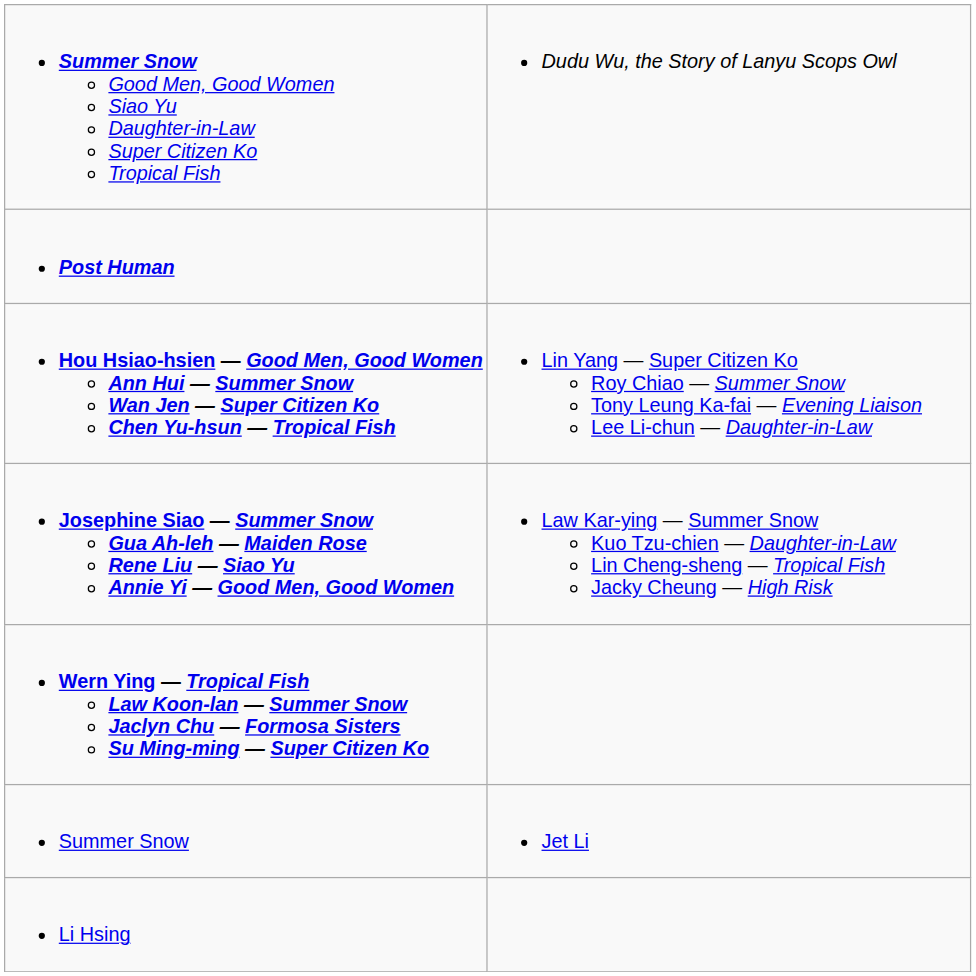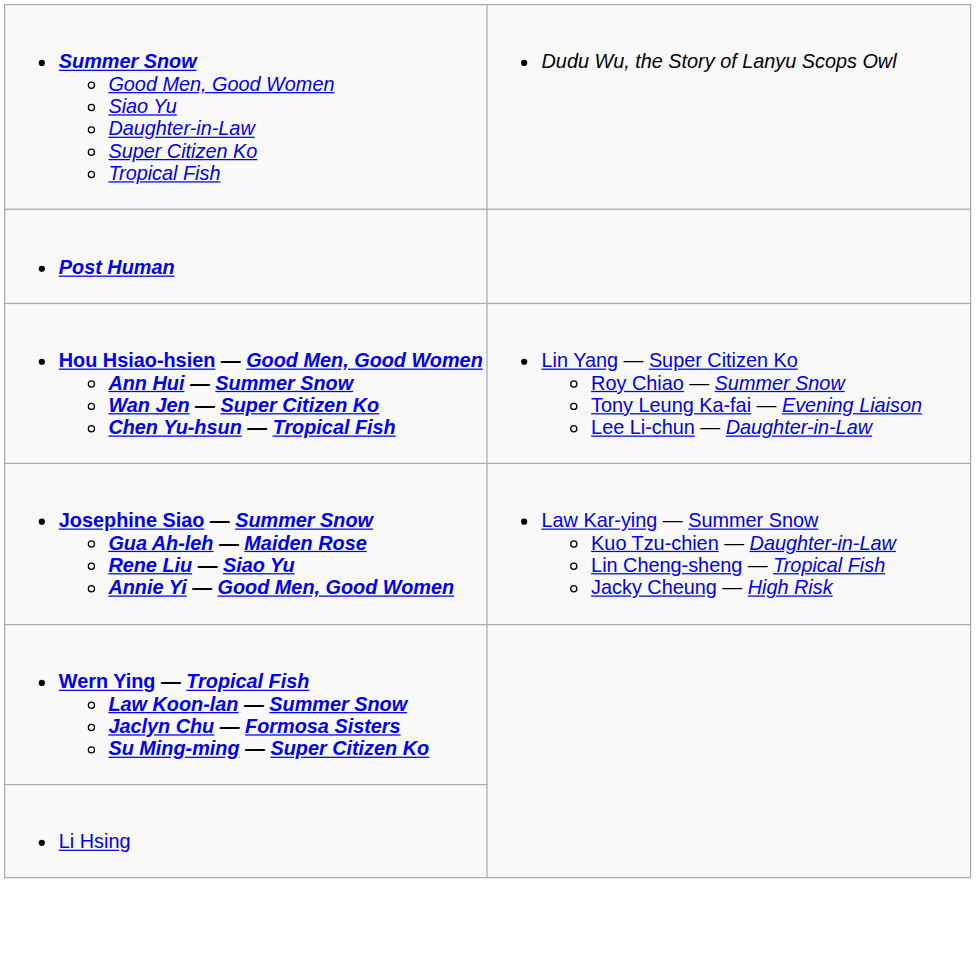 <table class=wikitable>
 <tr>
 <td valign="top" width="50%"><br><ul><li><strong><em><a href='#'>Summer Snow</a></em></strong><ul><li><em><a href='#'>Good Men, Good Women</a></em></li><li><em><a href='#'>Siao Yu</a></em></li><li><em><a href='#'>Daughter-in-Law</a></em></li><li><em><a href='#'>Super Citizen Ko</a></em></li><li><em><a href='#'>Tropical Fish</a></em></li></ul></li></ul></td>
 <td valign="top" width="50%"><br><ul><li><em>Dudu Wu, the Story of Lanyu Scops Owl</em></li></ul></td>
 </tr>
 <tr>
 <td valign="top" width="50%"><br><ul><li><strong><em><a href='#'>Post Human</a></em></strong></li></ul></td>
 </tr>
 <tr>
 <td valign="top" width="50%"><br><ul><li><strong><a href='#'>Hou Hsiao-hsien</a> — <em><a href='#'>Good Men, Good Women</a><strong><em><ul><li><a href='#'>Ann Hui</a>  — </em><a href='#'>Summer Snow</a><em></li><li><a href='#'>Wan Jen</a> — </em><a href='#'>Super Citizen Ko</a><em></li><li><a href='#'>Chen Yu-hsun</a> — </em><a href='#'>Tropical Fish</a><em></li></ul></li></ul></td>
 <td valign="top" width="50%"><br><ul><li></strong><a href='#'>Lin Yang</a> — </em><a href='#'>Super Citizen Ko</a></em></strong><ul><li><a href='#'>Roy Chiao</a> — <em><a href='#'>Summer Snow</a></em></li><li><a href='#'>Tony Leung Ka-fai</a> — <em><a href='#'>Evening Liaison</a></em></li><li><a href='#'>Lee Li-chun</a> — <em><a href='#'>Daughter-in-Law</a></em></li></ul></li></ul></td>
 </tr>
 <tr>
 <td valign="top" width="50%"><br><ul><li><strong><a href='#'>Josephine Siao</a> — <em><a href='#'>Summer Snow</a><strong><em><ul><li><a href='#'>Gua Ah-leh</a> — </em><a href='#'>Maiden Rose</a><em></li><li><a href='#'>Rene Liu</a> — </em><a href='#'>Siao Yu</a><em></li><li><a href='#'>Annie Yi</a> — </em><a href='#'>Good Men, Good Women</a><em></li></ul></li></ul></td>
 <td valign="top" width="50%"><br><ul><li></strong><a href='#'>Law Kar-ying</a> — </em><a href='#'>Summer Snow</a></em></strong><ul><li><a href='#'>Kuo Tzu-chien</a> — <em><a href='#'>Daughter-in-Law</a></em></li><li><a href='#'>Lin Cheng-sheng</a> — <em><a href='#'>Tropical Fish</a></em></li><li><a href='#'>Jacky Cheung</a> — <em><a href='#'>High Risk</a></em></li></ul></li></ul></td>
 </tr>
 <tr>
 <td valign="top" width="50%"><br><ul><li><strong><a href='#'>Wern Ying</a> — <em><a href='#'>Tropical Fish</a><strong><em><ul><li><a href='#'>Law Koon-lan</a> — </em><a href='#'>Summer Snow</a><em></li><li><a href='#'>Jaclyn Chu</a> — </em><a href='#'>Formosa Sisters</a><em></li><li><a href='#'>Su Ming-ming</a> — </em><a href='#'>Super Citizen Ko</a><em></li></ul></li></ul></td>
 </tr>
 <tr>
-<td valign="top" width="50%"><br><ul><li></em></strong><a href='#'>Summer Snow</a><strong><em></li></ul></td>
-<td valign="top" width="50%"><br><ul><li></strong><a href='#'>Jet Li</a><strong></li></ul></td>
-</tr>
-<tr>
 <td valign="top" width="50%"><br><ul><li></strong><a href='#'>Li Hsing</a><strong></li></ul></td>
 </tr>
 </table>
